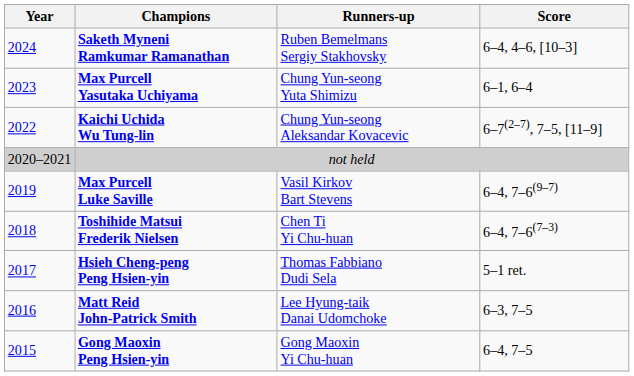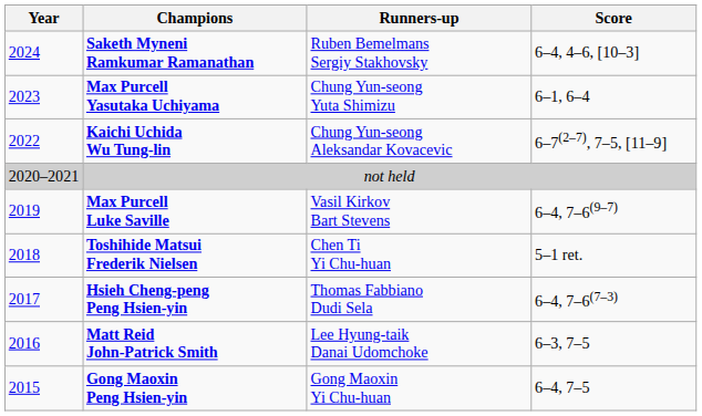 <table class="wikitable" style="font-size:90%">
 <tr>
 <th>Year</th>
 <th width="200">Champions</th>
 <th width="200">Runners-up</th>
 <th width="145">Score</th>
 </tr>
 <tr>
 <td><a href='#'>2024</a></td>
 <td> <strong><a href='#'>Saketh Myneni</a></strong> <br>  <strong><a href='#'>Ramkumar Ramanathan</a></strong></td>
 <td> <a href='#'>Ruben Bemelmans</a> <br>  <a href='#'>Sergiy Stakhovsky</a></td>
 <td>6–4, 4–6, [10–3]</td>
 </tr>
 <tr>
 <td><a href='#'>2023</a></td>
 <td> <strong><a href='#'>Max Purcell</a></strong> <br>  <strong><a href='#'>Yasutaka Uchiyama</a></strong></td>
 <td> <a href='#'>Chung Yun-seong</a> <br>  <a href='#'>Yuta Shimizu</a></td>
 <td>6–1, 6–4</td>
 </tr>
 <tr>
 <td><a href='#'>2022</a></td>
 <td> <strong><a href='#'>Kaichi Uchida</a></strong> <br>  <strong><a href='#'>Wu Tung-lin</a></strong></td>
 <td> <a href='#'>Chung Yun-seong</a> <br>  <a href='#'>Aleksandar Kovacevic</a></td>
 <td>6–7<sup>(2–7)</sup>, 7–5, [11–9]</td>
 </tr>
 <tr>
 <td style="background:#cfcfcf">2020–2021</td>
 <td colspan=3 align=center style="background:#cfcfcf"><em>not held</em></td>
 </tr>
 <tr>
 <td><a href='#'>2019</a></td>
 <td> <strong><a href='#'>Max Purcell</a></strong> <br>  <strong><a href='#'>Luke Saville</a></strong></td>
 <td> <a href='#'>Vasil Kirkov</a> <br>  <a href='#'>Bart Stevens</a></td>
 <td>6–4, 7–6<sup>(9–7)</sup></td>
 </tr>
 <tr>
 <td><a href='#'>2018</a></td>
 <td> <strong><a href='#'>Toshihide Matsui</a></strong> <br>  <strong><a href='#'>Frederik Nielsen</a></strong></td>
 <td> <a href='#'>Chen Ti</a> <br>  <a href='#'>Yi Chu-huan</a></td>
-<td>6–4, 7–6<sup>(7–3)</sup></td>
+<td>5–1 ret.</td>
 </tr>
 <tr>
 <td><a href='#'>2017</a></td>
 <td> <strong><a href='#'>Hsieh Cheng-peng</a></strong> <br>  <strong><a href='#'>Peng Hsien-yin</a></strong></td>
 <td> <a href='#'>Thomas Fabbiano</a> <br>  <a href='#'>Dudi Sela</a></td>
-<td>5–1 ret.</td>
+<td>6–4, 7–6<sup>(7–3)</sup></td>
 </tr>
 <tr>
 <td><a href='#'>2016</a></td>
 <td> <strong><a href='#'>Matt Reid</a></strong> <br>  <strong><a href='#'>John-Patrick Smith</a></strong></td>
 <td> <a href='#'>Lee Hyung-taik</a> <br>  <a href='#'>Danai Udomchoke</a></td>
 <td>6–3, 7–5</td>
 </tr>
 <tr>
 <td><a href='#'>2015</a></td>
 <td> <strong><a href='#'>Gong Maoxin</a></strong> <br>  <strong><a href='#'>Peng Hsien-yin</a></strong></td>
 <td> <a href='#'>Gong Maoxin</a> <br>  <a href='#'>Yi Chu-huan</a></td>
 <td>6–4, 7–5</td>
 </tr>
 </table>
